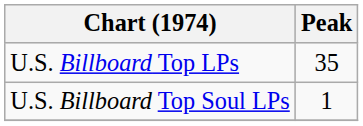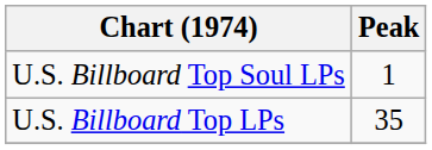 <table class="wikitable">
 <tr>
 <th>Chart (1974)</th>
 <th>Peak<br></th>
 </tr>
 <tr>
+<td>U.S. <em>Billboard</em> <a href='#'>Top Soul LPs</a></td>
+<td align="center">1</td>
+</tr>
+<tr>
 <td>U.S. <a href='#'><em>Billboard</em> Top LPs</a></td>
 <td align="center">35</td>
 </tr>
 <tr>
-<td>U.S. <em>Billboard</em> <a href='#'>Top Soul LPs</a></td>
-<td align="center">1</td>
-</tr>
-<tr>
 </tr>
 </table>
